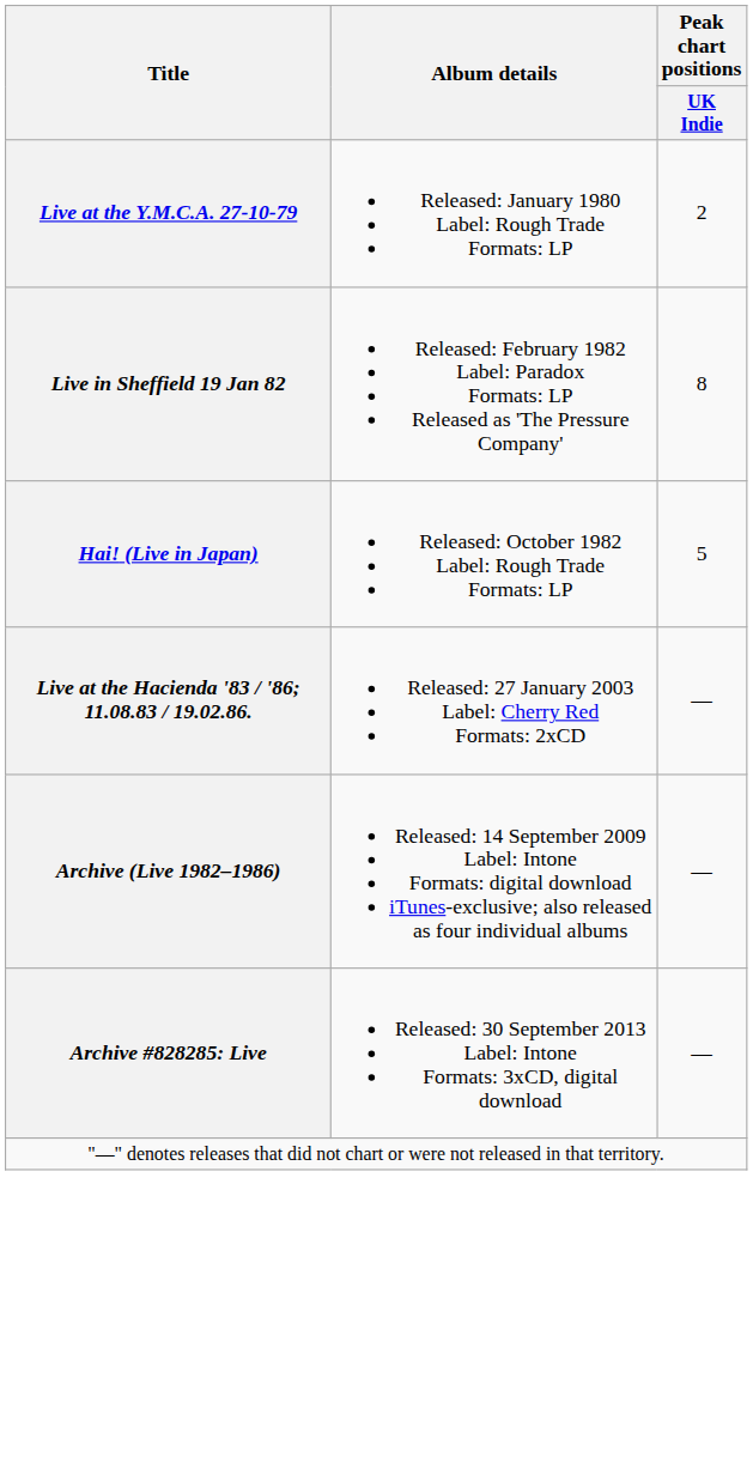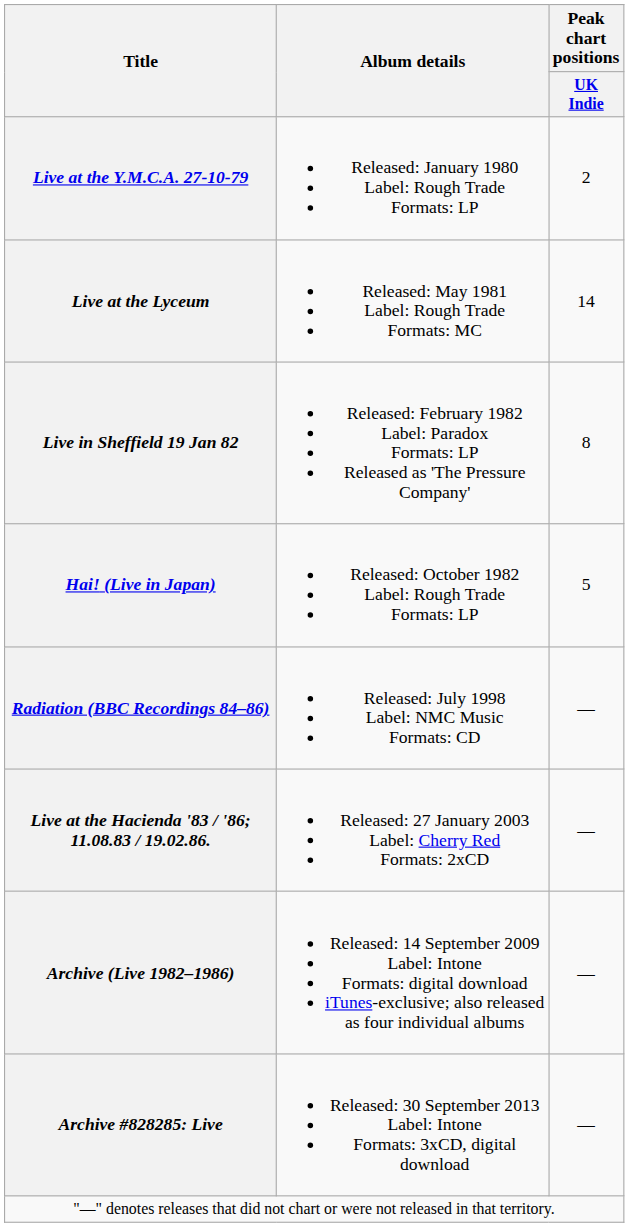 <table class="wikitable plainrowheaders" style="text-align:center;">
 <tr>
 <th rowspan="2" scope="col" style="width:15em;">Title</th>
 <th rowspan="2" scope="col" style="width:15em;">Album details</th>
 <th>Peak chart<br>positions</th>
 </tr>
 <tr>
 <th scope="col" style="width:3em;font-size:90%;"><a href='#'>UK<br>Indie</a><br></th>
 </tr>
 <tr>
 <th scope="row"><em><a href='#'>Live at the Y.M.C.A. 27-10-79</a></em></th>
 <td><br><ul><li>Released: January 1980</li><li>Label: Rough Trade</li><li>Formats: LP</li></ul></td>
 <td>2</td>
 </tr>
 <tr>
+<th scope="row"><em>Live at the Lyceum</em></th>
+<td><br><ul><li>Released: May 1981</li><li>Label: Rough Trade</li><li>Formats: MC</li></ul></td>
+<td>14</td>
+</tr>
+<tr>
 <th scope="row"><em>Live in Sheffield 19 Jan 82</em></th>
 <td><br><ul><li>Released: February 1982</li><li>Label: Paradox</li><li>Formats: LP</li><li>Released as 'The Pressure Company'</li></ul></td>
 <td>8</td>
 </tr>
 <tr>
 <th scope="row"><a href='#'><em>Hai!</em> <em>(Live in Japan)</em></a></th>
 <td><br><ul><li>Released: October 1982</li><li>Label: Rough Trade</li><li>Formats: LP</li></ul></td>
 <td>5</td>
+</tr>
+<tr>
+<th scope="row"><em><a href='#'>Radiation (BBC Recordings 84–86)</a></em></th>
+<td><br><ul><li>Released: July 1998</li><li>Label: NMC Music</li><li>Formats: CD</li></ul></td>
+<td>—</td>
 </tr>
 <tr>
 <th scope="row"><em>Live at the Hacienda '83 / '86; 11.08.83 / 19.02.86.</em></th>
 <td><br><ul><li>Released: 27 January 2003</li><li>Label: <a href='#'>Cherry Red</a></li><li>Formats: 2xCD</li></ul></td>
 <td>—</td>
 </tr>
 <tr>
 <th scope="row"><em>Archive (Live 1982–1986)</em></th>
 <td><br><ul><li>Released: 14 September 2009</li><li>Label: Intone</li><li>Formats: digital download</li><li><a href='#'>iTunes</a>-exclusive; also released as four individual albums</li></ul></td>
 <td>—</td>
 </tr>
 <tr>
 <th scope="row"><em>Archive #828285: Live</em></th>
 <td><br><ul><li>Released: 30 September 2013</li><li>Label: Intone</li><li>Formats: 3xCD, digital download</li></ul></td>
 <td>—</td>
 </tr>
 <tr>
 <td colspan="3" style="font-size:90%">"—" denotes releases that did not chart or were not released in that territory.</td>
 </tr>
 </table>
